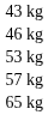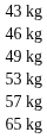 <table>
 <tr>
 <td>43 kg</td>
 <td></td>
 <td></td>
 <td></td>
 </tr>
 <tr>
 <td>46 kg</td>
+<td></td>
+<td></td>
+<td></td>
+</tr>
+<tr>
+<td>49 kg</td>
 <td></td>
 <td></td>
 <td></td>
 </tr>
 <tr>
 <td>53 kg</td>
 <td></td>
 <td></td>
 <td></td>
 </tr>
 <tr>
 <td>57 kg</td>
 <td></td>
 <td></td>
 <td></td>
 </tr>
 <tr>
 <td>65 kg</td>
 <td></td>
 <td></td>
 <td></td>
 </tr>
 </table>
